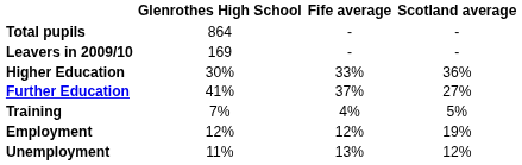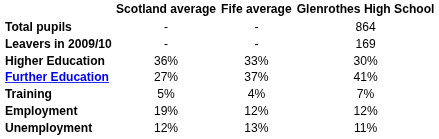 <table class="toccolours" style="float: right; margin:0.5 0.5 0.5em 1em; font-size: 90%; text-align:center;">
 <tr>
 <th></th>
+<th style="padding:2px;">Scotland average</th>
+<th style="padding:2px;">Fife average</th>
 <th style="padding:2px;">Glenrothes High School</th>
-<th style="padding:2px;">Fife average</th>
-<th style="padding:2px;">Scotland average</th>
 </tr>
 <tr>
 <th style="text-align:left;">Total pupils</th>
-<td>864</td>
 <td>-</td>
 <td>-</td>
+<td>864</td>
 </tr>
 <tr>
 <th style="text-align:left;">Leavers in 2009/10</th>
-<td>169</td>
 <td>-</td>
 <td>-</td>
+<td>169</td>
 </tr>
 <tr>
 <th style="text-align:left;">Higher Education</th>
+<td>36%</td>
+<td>33%</td>
 <td>30%</td>
-<td>33%</td>
-<td>36%</td>
 </tr>
 <tr>
 <th style="text-align:left;"><a href='#'>Further Education</a></th>
+<td>27%</td>
+<td>37%</td>
 <td>41%</td>
-<td>37%</td>
-<td>27%</td>
 </tr>
 <tr>
 <th style="text-align:left;">Training</th>
+<td>5%</td>
+<td>4%</td>
 <td>7%</td>
-<td>4%</td>
-<td>5%</td>
 </tr>
 <tr>
 <th style="text-align:left;">Employment</th>
+<td>19%</td>
 <td>12%</td>
 <td>12%</td>
-<td>19%</td>
 </tr>
 <tr>
 <th style="text-align:left;">Unemployment</th>
+<td>12%</td>
+<td>13%</td>
 <td>11%</td>
-<td>13%</td>
-<td>12%</td>
 </tr>
 </table>
